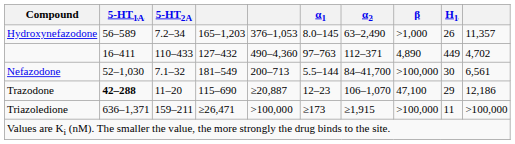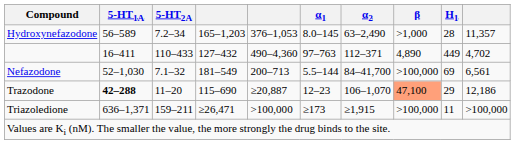 <table class="wikitable" style="font-size:small;">
 <tr>
 <th>Compound</th>
 <th><a href='#'>5-HT<sub>1A</sub></a></th>
 <th><a href='#'>5-HT<sub>2A</sub></a></th>
 <th></th>
 <th></th>
 <th><a href='#'>α<sub>1</sub></a></th>
 <th><a href='#'>α<sub>2</sub></a></th>
 <th><a href='#'>β</a></th>
 <th><a href='#'>H<sub>1</sub></a></th>
 <th></th>
 </tr>
 <tr>
 <td><a href='#'>Hydroxynefazodone</a></td>
 <td>56–589</td>
 <td>7.2–34</td>
 <td>165–1,203</td>
 <td>376–1,053</td>
 <td>8.0–145</td>
 <td>63–2,490</td>
 <td>>1,000</td>
-<td>26</td>
+<td>28</td>
 <td>11,357</td>
 </tr>
 <tr>
 <td></td>
 <td>16–411</td>
 <td>110–433</td>
 <td>127–432</td>
 <td>490–4,360</td>
 <td>97–763</td>
 <td>112–371</td>
 <td>4,890</td>
 <td>449</td>
 <td>4,702</td>
 </tr>
 <tr>
 <td><a href='#'>Nefazodone</a></td>
 <td>52–1,030</td>
 <td>7.1–32</td>
 <td>181–549</td>
 <td>200–713</td>
 <td>5.5–144</td>
 <td>84–41,700</td>
 <td>>100,000</td>
-<td>30</td>
+<td>69</td>
 <td>6,561</td>
 </tr>
 <tr>
 <td>Trazodone</td>
 <td><strong>42–288</strong></td>
 <td>11–20</td>
 <td>115–690</td>
 <td>≥20,887</td>
 <td>12–23</td>
 <td>106–1,070</td>
-<td>47,100</td>
+<td style="background: lightsalmon;">47,100</td>
 <td>29</td>
 <td>12,186</td>
 </tr>
 <tr>
 <td>Triazoledione</td>
 <td>636–1,371</td>
 <td>159–211</td>
 <td>≥26,471</td>
 <td>>100,000</td>
 <td>≥173</td>
 <td>≥1,915</td>
 <td>>100,000</td>
 <td>11</td>
 <td>>100,000</td>
 </tr>
 <tr class="sortbottom">
 <td colspan="10">Values are K<sub>i</sub> (nM). The smaller the value, the more strongly the drug binds to the site.</td>
 </tr>
 </table>
